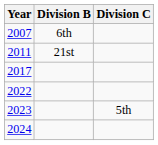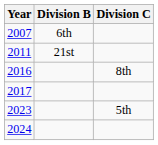 <table class="wikitable" style="text-align:center">
 <tr>
 <th>Year</th>
 <th>Division B</th>
 <th>Division C</th>
 </tr>
 <tr>
 <td><a href='#'>2007</a></td>
 <td>6th</td>
 <td></td>
 </tr>
 <tr>
 <td><a href='#'>2011</a></td>
 <td>21st</td>
 <td></td>
 </tr>
 <tr>
-<td><a href='#'>2017</a></td>
+<td><a href='#'>2016</a></td>
 <td></td>
-<td></td>
+<td>8th</td>
 </tr>
 <tr>
-<td><a href='#'>2022</a></td>
+<td><a href='#'>2017</a></td>
 <td></td>
 <td></td>
 </tr>
 <tr>
 <td><a href='#'>2023</a></td>
 <td></td>
 <td>5th</td>
 </tr>
 <tr>
 <td><a href='#'>2024</a></td>
 <td></td>
 <td></td>
 </tr>
 </table>
